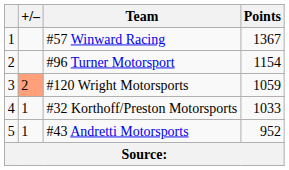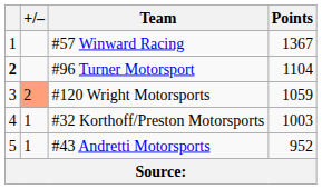 <table class="wikitable" style="font-size: 95%;">
 <tr>
 <th scope="col"></th>
 <th scope="col">+/–</th>
 <th scope="col">Team</th>
 <th scope="col">Points</th>
 </tr>
 <tr>
 <td align=center>1</td>
 <td align="left"></td>
 <td>#57 <a href='#'>Winward Racing</a></td>
 <td align=right>1367</td>
 </tr>
 <tr>
-<td align=center>2</td>
+<td align=center><strong>2</strong></td>
 <td align="left"></td>
 <td>#96 <a href='#'>Turner Motorsport</a></td>
-<td align=right>1154</td>
+<td align=right>1104</td>
 </tr>
 <tr>
 <td align=center>3</td>
 <td align="left" style="background: lightsalmon;"> 2</td>
 <td>#120 Wright Motorsports</td>
 <td align=right>1059</td>
 </tr>
 <tr>
 <td align=center>4</td>
 <td align="left"> 1</td>
 <td>#32 Korthoff/Preston Motorsports</td>
-<td align=right>1033</td>
+<td align=right>1003</td>
 </tr>
 <tr>
 <td align=center>5</td>
 <td align="left"> 1</td>
 <td>#43 <a href='#'>Andretti Motorsports</a></td>
 <td align=right>952</td>
 </tr>
 <tr>
 <th colspan=5>Source:</th>
 </tr>
 </table>
